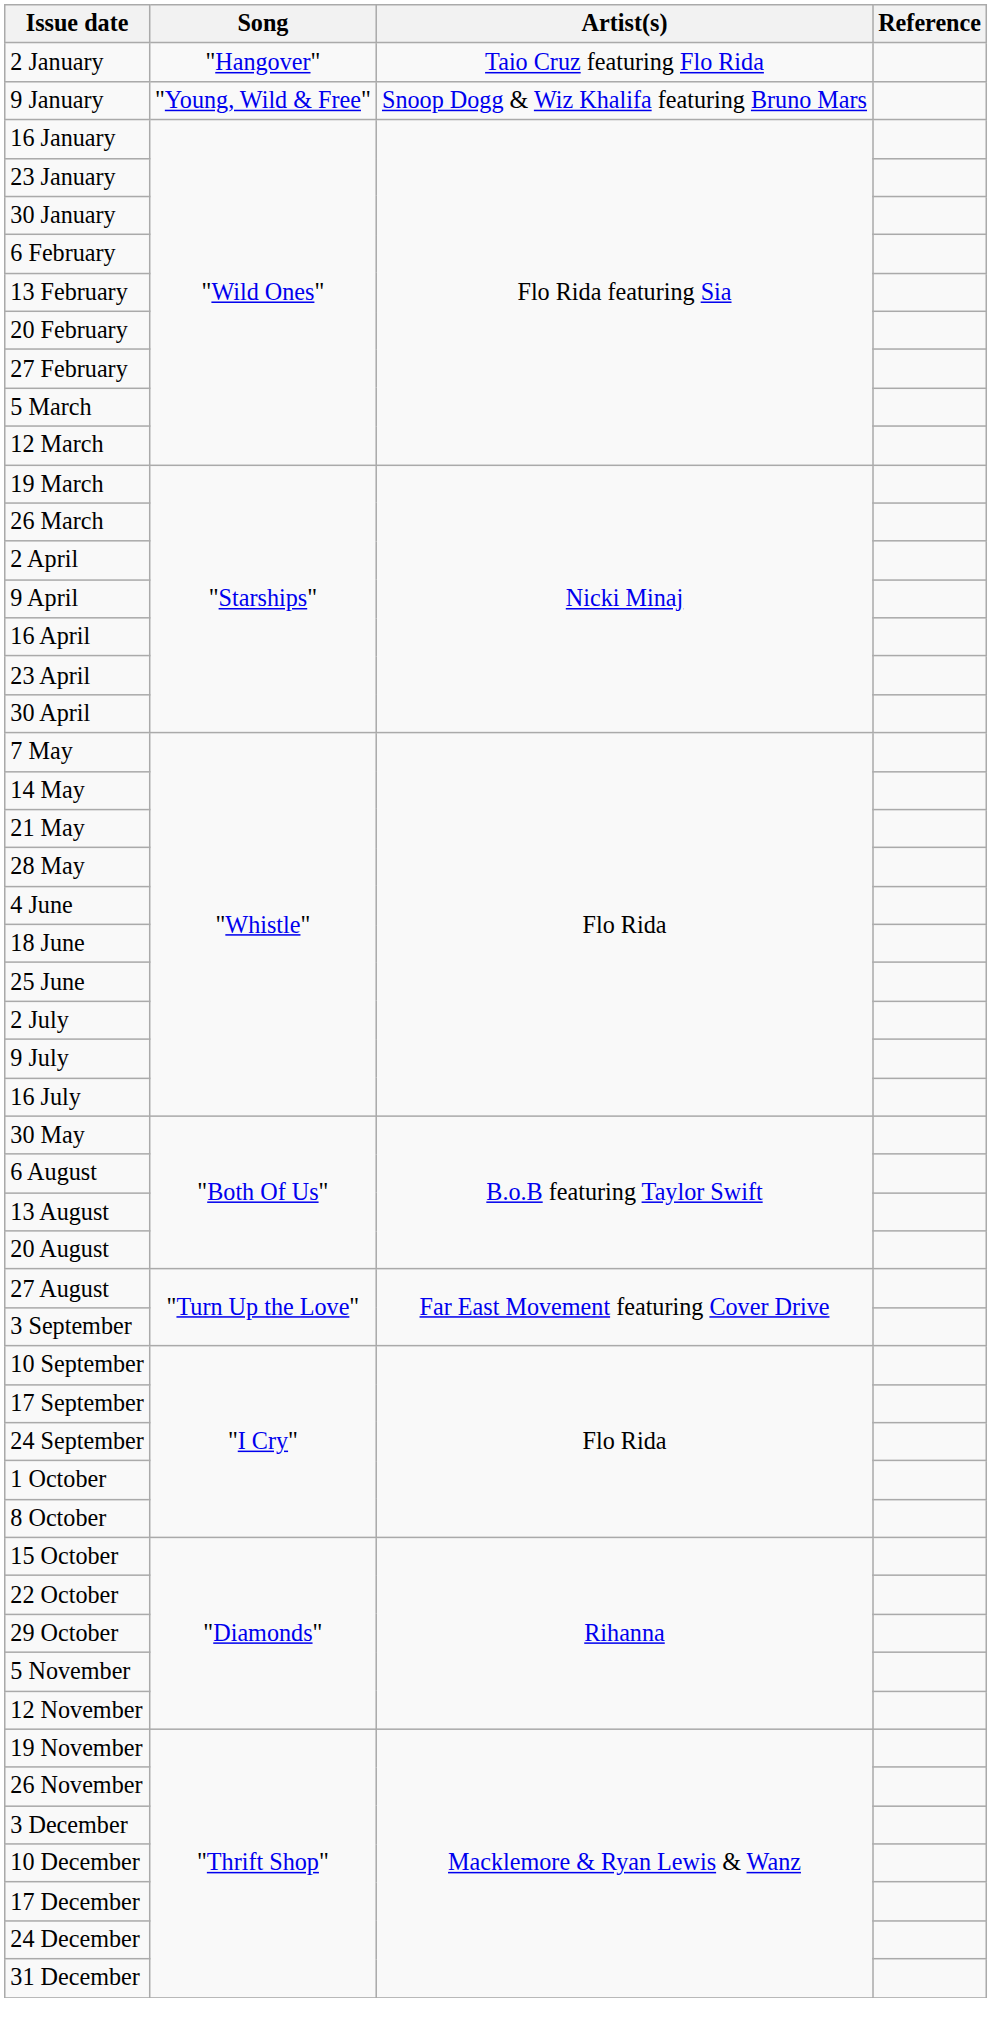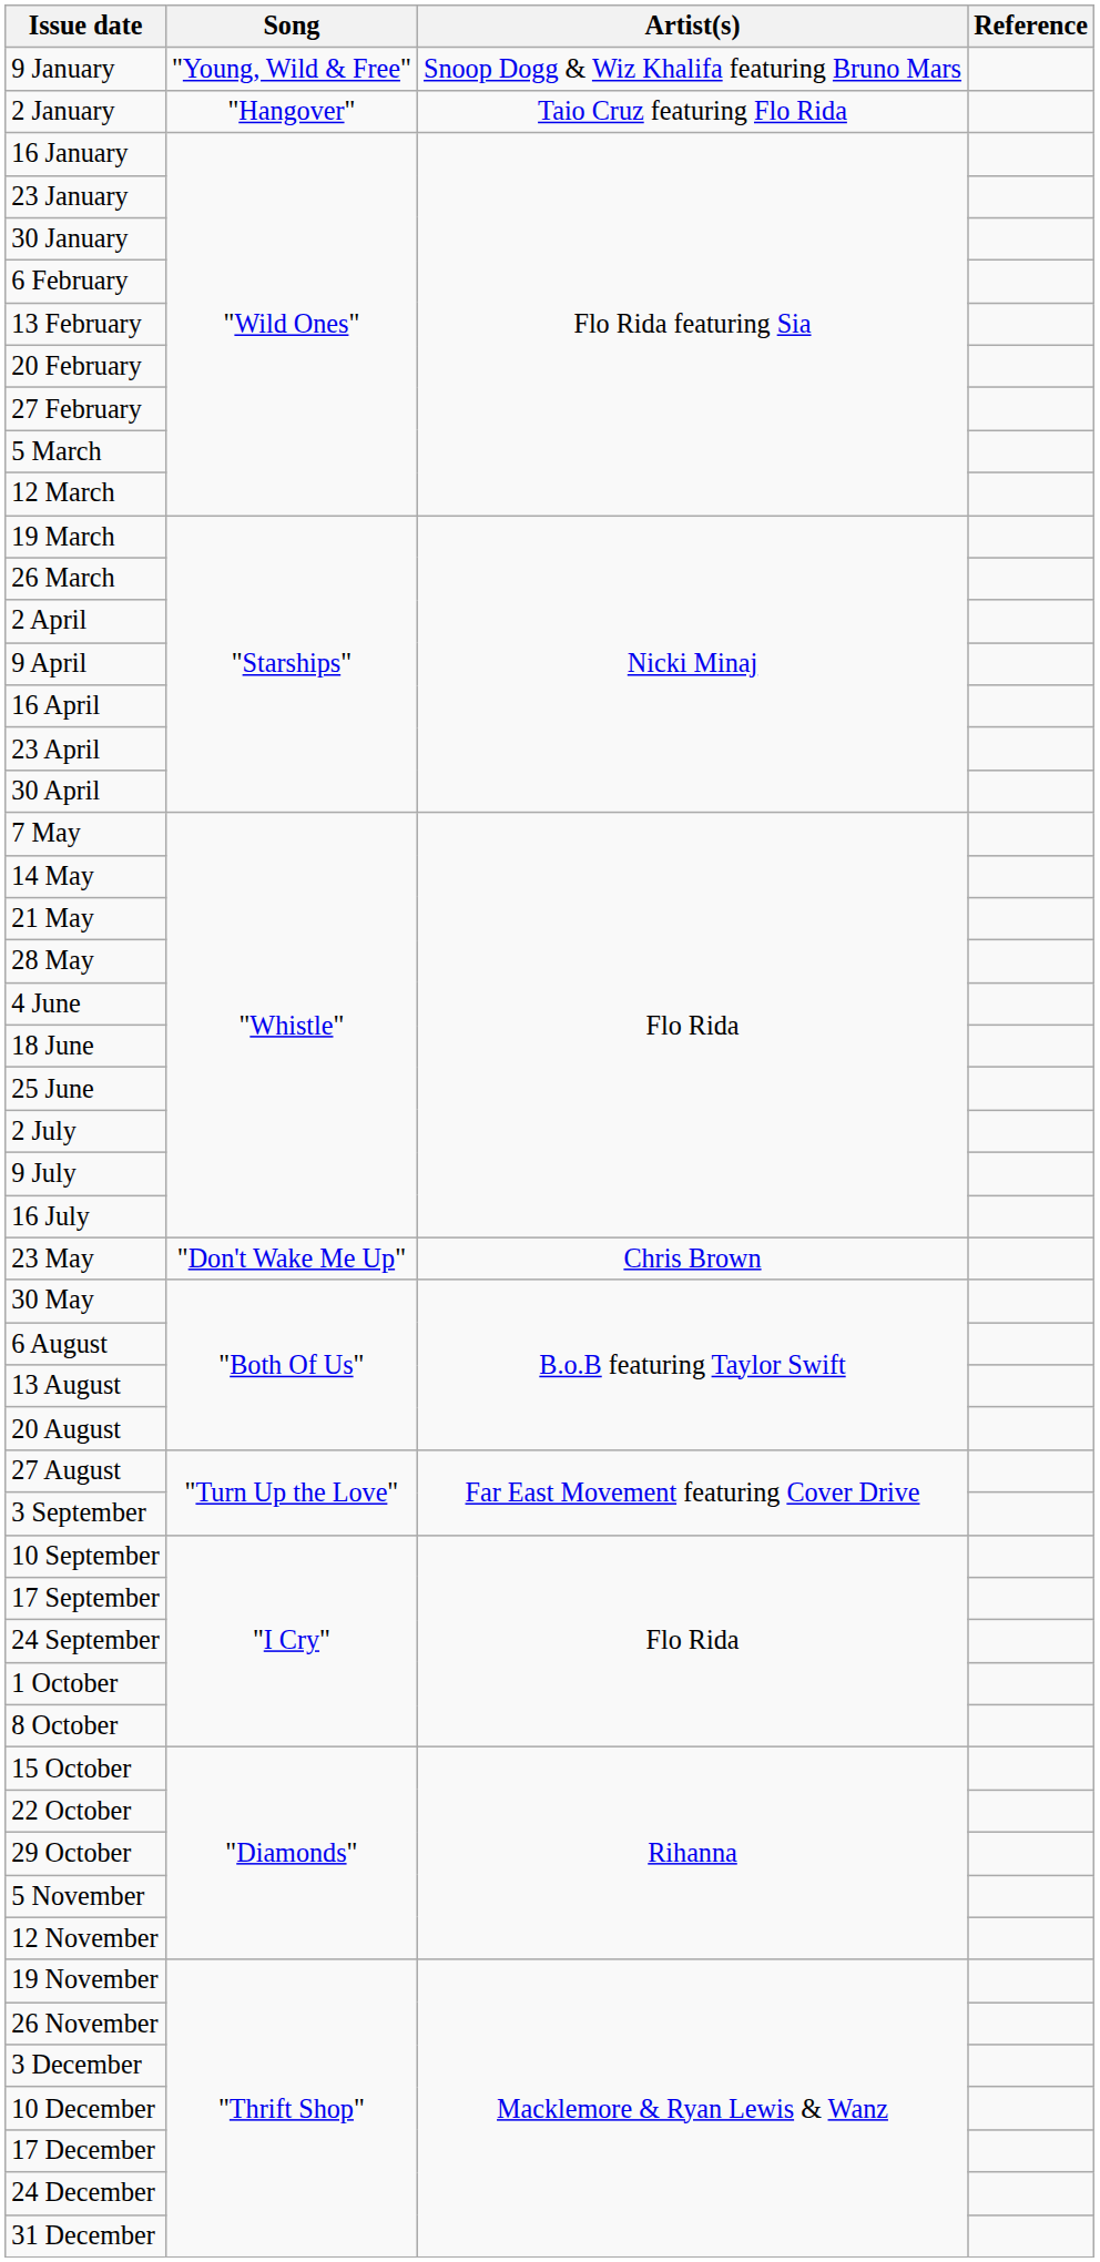 <table class="wikitable">
 <tr>
 <th>Issue date</th>
 <th>Song</th>
 <th>Artist(s)</th>
 <th>Reference</th>
 </tr>
 <tr>
+<td align="left">9 January</td>
+<td align="center">"<a href='#'>Young, Wild & Free</a>"</td>
+<td align="center"><a href='#'>Snoop Dogg</a> & <a href='#'>Wiz Khalifa</a> featuring <a href='#'>Bruno Mars</a></td>
+<td align="center"></td>
+</tr>
+<tr>
 <td align="left">2 January</td>
 <td align="center">"<a href='#'>Hangover</a>"</td>
 <td align="center"><a href='#'>Taio Cruz</a> featuring <a href='#'>Flo Rida</a></td>
-<td align="center"></td>
-</tr>
-<tr>
-<td align="left">9 January</td>
-<td align="center">"<a href='#'>Young, Wild & Free</a>"</td>
-<td align="center"><a href='#'>Snoop Dogg</a> & <a href='#'>Wiz Khalifa</a> featuring <a href='#'>Bruno Mars</a></td>
 <td align="center"></td>
 </tr>
 <tr>
 <td align="left">16 January</td>
 <td align="center" rowspan="9">"<a href='#'>Wild Ones</a>"</td>
 <td align="center" rowspan="9">Flo Rida featuring <a href='#'>Sia</a></td>
 <td align="center"></td>
 </tr>
 <tr>
 <td align="left">23 January</td>
 <td align="center"></td>
 </tr>
 <tr>
 <td align="left">30 January</td>
 <td align="center"></td>
 </tr>
 <tr>
 <td align="left">6 February</td>
 <td align="center"></td>
 </tr>
 <tr>
 <td align="left">13 February</td>
 <td align="center"></td>
 </tr>
 <tr>
 <td align="left">20 February</td>
 <td align="center"></td>
 </tr>
 <tr>
 <td align="left">27 February</td>
 <td align="center"></td>
 </tr>
 <tr>
 <td align="left">5 March</td>
 <td align="center"></td>
 </tr>
 <tr>
 <td align="left">12 March</td>
 <td align="center"></td>
 </tr>
 <tr>
 <td align="left">19 March</td>
 <td align="center" rowspan="7">"<a href='#'>Starships</a>"</td>
 <td align="center" rowspan="7"><a href='#'>Nicki Minaj</a></td>
 <td align="center"></td>
 </tr>
 <tr>
 <td align="left">26 March</td>
 <td align="center"></td>
 </tr>
 <tr>
 <td align="left">2 April</td>
 <td align="center"></td>
 </tr>
 <tr>
 <td align="left">9 April</td>
 <td align="center"></td>
 </tr>
 <tr>
 <td align="left">16 April</td>
 <td align="center"></td>
 </tr>
 <tr>
 <td align="left">23 April</td>
 <td align="center"></td>
 </tr>
 <tr>
 <td align="left">30 April</td>
 <td align="center"></td>
 </tr>
 <tr>
 <td align="left">7 May</td>
 <td align="center" rowspan="10">"<a href='#'>Whistle</a>"</td>
 <td align="center" rowspan="10">Flo Rida</td>
 <td align="center"></td>
 </tr>
 <tr>
 <td align="left">14 May</td>
 <td align="center"></td>
 </tr>
 <tr>
 <td align="left">21 May</td>
 <td align="center"></td>
 </tr>
 <tr>
 <td align="left">28 May</td>
 <td align="center"></td>
 </tr>
 <tr>
 <td align="left">4 June</td>
 <td align="center"></td>
 </tr>
 <tr>
 <td align="left">18 June</td>
 <td align="center"></td>
 </tr>
 <tr>
 <td align="left">25 June</td>
 <td align="center"></td>
 </tr>
 <tr>
 <td align="left">2 July</td>
 <td align="center"></td>
 </tr>
 <tr>
 <td align="left">9 July</td>
 <td align="center"></td>
 </tr>
 <tr>
 <td align="left">16 July</td>
 <td align="center"></td>
 </tr>
 <tr>
+<td align="left">23 May</td>
+<td align="center">"<a href='#'>Don't Wake Me Up</a>"</td>
+<td align="center"><a href='#'>Chris Brown</a></td>
+<td align="center"></td>
+</tr>
+<tr>
 <td align="left">30 May</td>
 <td align="center" rowspan="4">"<a href='#'>Both Of Us</a>"</td>
 <td align="center" rowspan="4"><a href='#'>B.o.B</a> featuring <a href='#'>Taylor Swift</a></td>
 <td align="center"></td>
 </tr>
 <tr>
 <td align="left">6 August</td>
 <td align="center"></td>
 </tr>
 <tr>
 <td align="left">13 August</td>
 <td align="center"></td>
 </tr>
 <tr>
 <td align="left">20 August</td>
 <td align="center"></td>
 </tr>
 <tr>
 <td align="left">27 August</td>
 <td align="center" rowspan="2">"<a href='#'>Turn Up the Love</a>"</td>
 <td align="center" rowspan="2"><a href='#'>Far East Movement</a> featuring <a href='#'>Cover Drive</a></td>
 <td align="center"></td>
 </tr>
 <tr>
 <td align="left">3 September</td>
 <td align="center"></td>
 </tr>
 <tr>
 <td align="left">10 September</td>
 <td align="center" rowspan="5">"<a href='#'>I Cry</a>"</td>
 <td align="center" rowspan="5">Flo Rida</td>
 <td align="center"></td>
 </tr>
 <tr>
 <td align="left">17 September</td>
 <td align="center"></td>
 </tr>
 <tr>
 <td align="left">24 September</td>
 <td align="center"></td>
 </tr>
 <tr>
 <td align="left">1 October</td>
 <td align="center"></td>
 </tr>
 <tr>
 <td align="left">8 October</td>
 <td align="center"></td>
 </tr>
 <tr>
 <td align="left">15 October</td>
 <td align="center" rowspan="5">"<a href='#'>Diamonds</a>"</td>
 <td align="center" rowspan="5"><a href='#'>Rihanna</a></td>
 <td align="center"></td>
 </tr>
 <tr>
 <td align="left">22 October</td>
 <td align="center"></td>
 </tr>
 <tr>
 <td align="left">29 October</td>
 <td align="center"></td>
 </tr>
 <tr>
 <td align="left">5 November</td>
 <td align="center"></td>
 </tr>
 <tr>
 <td align="left">12 November</td>
 <td align="center"></td>
 </tr>
 <tr>
 <td align="left">19 November</td>
 <td align="center" rowspan="7">"<a href='#'>Thrift Shop</a>"</td>
 <td align="center" rowspan="7"><a href='#'>Macklemore & Ryan Lewis</a> & <a href='#'>Wanz</a></td>
 <td align="center"></td>
 </tr>
 <tr>
 <td align="left">26 November</td>
 <td align="center"></td>
 </tr>
 <tr>
 <td align="left">3 December</td>
 <td align="center"></td>
 </tr>
 <tr>
 <td align="left">10 December</td>
 <td align="center"></td>
 </tr>
 <tr>
 <td align="left">17 December</td>
 <td align="center"></td>
 </tr>
 <tr>
 <td align="left">24 December</td>
 <td align="center"></td>
 </tr>
 <tr>
 <td align="left">31 December</td>
 <td align="center"></td>
 </tr>
 </table>
